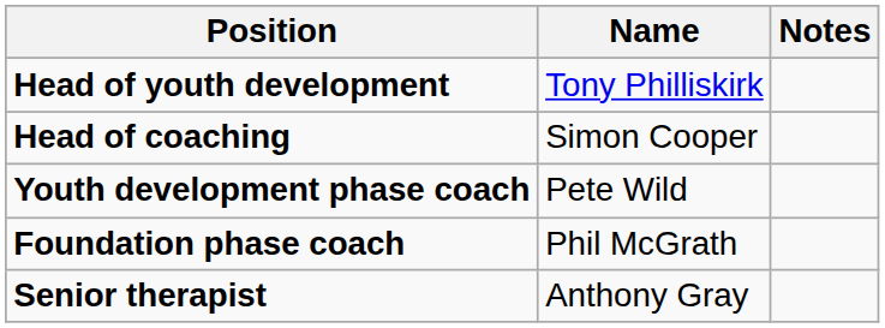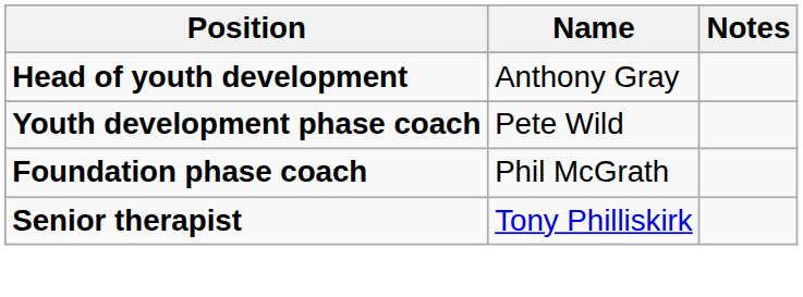 <table class="wikitable">
 <tr>
 <th>Position</th>
 <th>Name</th>
 <th>Notes</th>
 </tr>
 <tr>
 <td><strong>Head of youth development</strong></td>
-<td><a href='#'>Tony Philliskirk</a></td>
-<td></td>
-</tr>
-<tr>
-<td><strong>Head of coaching</strong></td>
-<td>Simon Cooper</td>
+<td>Anthony Gray</td>
 <td></td>
 </tr>
 <tr>
 <td><strong>Youth development phase coach</strong></td>
 <td>Pete Wild</td>
 <td></td>
 </tr>
 <tr>
 <td><strong>Foundation phase coach</strong></td>
 <td>Phil McGrath</td>
 <td></td>
 </tr>
 <tr>
 <td><strong>Senior therapist</strong></td>
-<td>Anthony Gray</td>
+<td><a href='#'>Tony Philliskirk</a></td>
 <td></td>
 </tr>
 </table>
